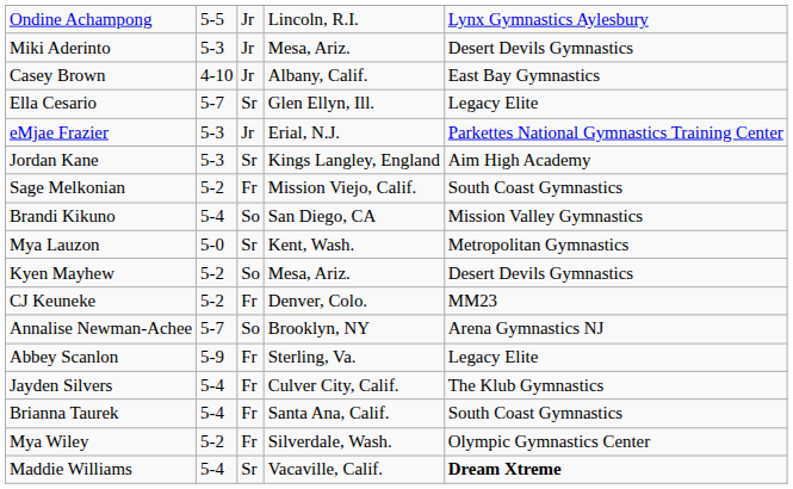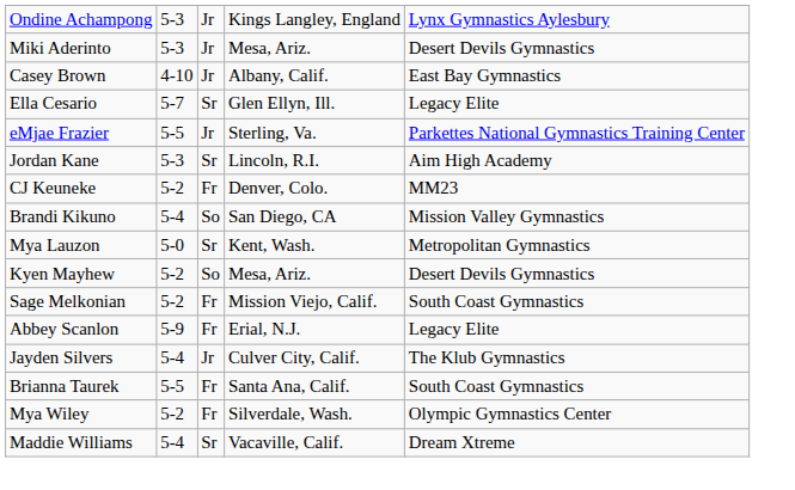 <table class="wikitable">
 <tr>
 </tr>
 <tr>
 <td><a href='#'>Ondine Achampong</a></td>
-<td>5-5</td>
+<td>5-3</td>
 <td>Jr</td>
-<td>Lincoln, R.I.</td>
+<td>Kings Langley, England</td>
 <td><a href='#'>Lynx Gymnastics Aylesbury</a></td>
 </tr>
 <tr>
 <td>Miki Aderinto</td>
 <td>5-3</td>
 <td>Jr</td>
 <td>Mesa, Ariz.</td>
 <td>Desert Devils Gymnastics</td>
 </tr>
 <tr>
 <td>Casey Brown</td>
 <td>4-10</td>
 <td>Jr</td>
 <td>Albany, Calif.</td>
 <td>East Bay Gymnastics</td>
 </tr>
 <tr>
 <td>Ella Cesario</td>
 <td>5-7</td>
 <td>Sr</td>
 <td>Glen Ellyn, Ill.</td>
 <td>Legacy Elite</td>
 </tr>
 <tr>
 <td><a href='#'>eMjae Frazier</a></td>
-<td>5-3</td>
+<td>5-5</td>
 <td>Jr</td>
-<td>Erial, N.J.</td>
+<td>Sterling, Va.</td>
 <td><a href='#'>Parkettes National Gymnastics Training Center</a></td>
 </tr>
 <tr>
 <td>Jordan Kane</td>
 <td>5-3</td>
 <td>Sr</td>
-<td>Kings Langley, England</td>
+<td>Lincoln, R.I.</td>
 <td>Aim High Academy</td>
 </tr>
 <tr>
-<td>Sage Melkonian</td>
+<td>CJ Keuneke</td>
 <td>5-2</td>
 <td>Fr</td>
-<td>Mission Viejo, Calif.</td>
-<td>South Coast Gymnastics</td>
+<td>Denver, Colo.</td>
+<td>MM23</td>
 </tr>
 <tr>
 <td>Brandi Kikuno</td>
 <td>5-4</td>
 <td>So</td>
 <td>San Diego, CA</td>
 <td>Mission Valley Gymnastics</td>
 </tr>
 <tr>
 <td>Mya Lauzon</td>
 <td>5-0</td>
 <td>Sr</td>
 <td>Kent, Wash.</td>
 <td>Metropolitan Gymnastics</td>
 </tr>
 <tr>
 <td>Kyen Mayhew</td>
 <td>5-2</td>
 <td>So</td>
 <td>Mesa, Ariz.</td>
 <td>Desert Devils Gymnastics</td>
 </tr>
 <tr>
-<td>CJ Keuneke</td>
+<td>Sage Melkonian</td>
 <td>5-2</td>
 <td>Fr</td>
-<td>Denver, Colo.</td>
-<td>MM23</td>
-</tr>
-<tr>
-<td>Annalise Newman-Achee</td>
-<td>5-7</td>
-<td>So</td>
-<td>Brooklyn, NY</td>
-<td>Arena Gymnastics NJ</td>
+<td>Mission Viejo, Calif.</td>
+<td>South Coast Gymnastics</td>
 </tr>
 <tr>
 <td>Abbey Scanlon</td>
 <td>5-9</td>
 <td>Fr</td>
-<td>Sterling, Va.</td>
+<td>Erial, N.J.</td>
 <td>Legacy Elite</td>
 </tr>
 <tr>
 <td>Jayden Silvers</td>
 <td>5-4</td>
-<td>Fr</td>
+<td>Jr</td>
 <td>Culver City, Calif.</td>
 <td>The Klub Gymnastics</td>
 </tr>
 <tr>
 <td>Brianna Taurek</td>
-<td>5-4</td>
+<td>5-5</td>
 <td>Fr</td>
 <td>Santa Ana, Calif.</td>
 <td>South Coast Gymnastics</td>
 </tr>
 <tr>
 <td>Mya Wiley</td>
 <td>5-2</td>
 <td>Fr</td>
 <td>Silverdale, Wash.</td>
 <td>Olympic Gymnastics Center</td>
 </tr>
 <tr>
 <td>Maddie Williams</td>
 <td>5-4</td>
 <td>Sr</td>
 <td>Vacaville, Calif.</td>
-<td><strong>Dream Xtreme</strong></td>
+<td>Dream Xtreme</td>
 </tr>
 </table>
